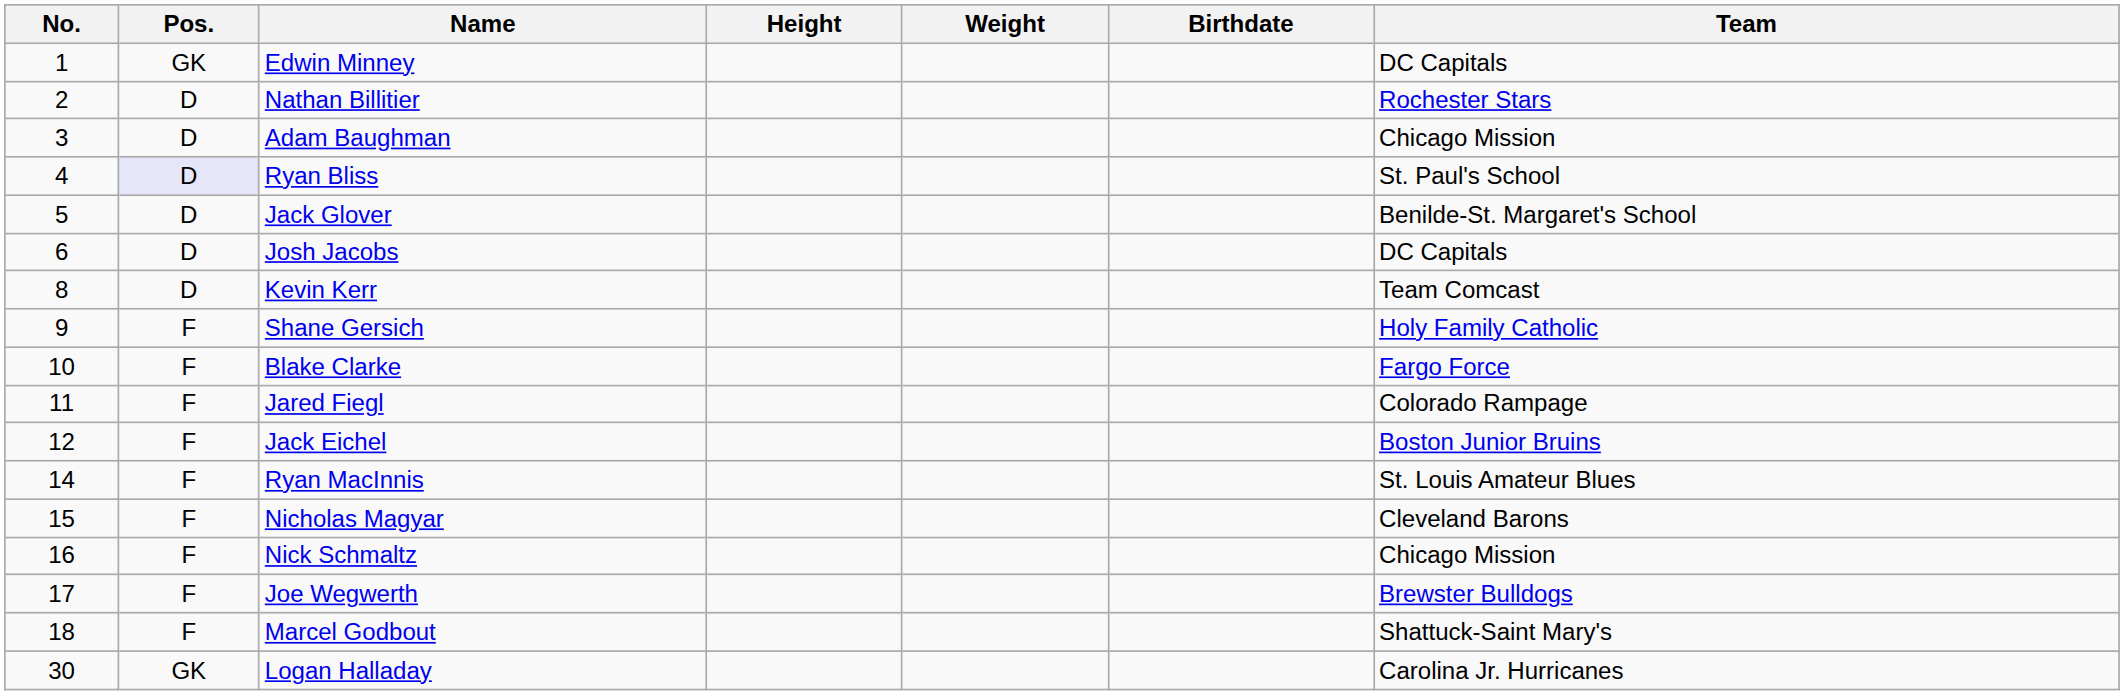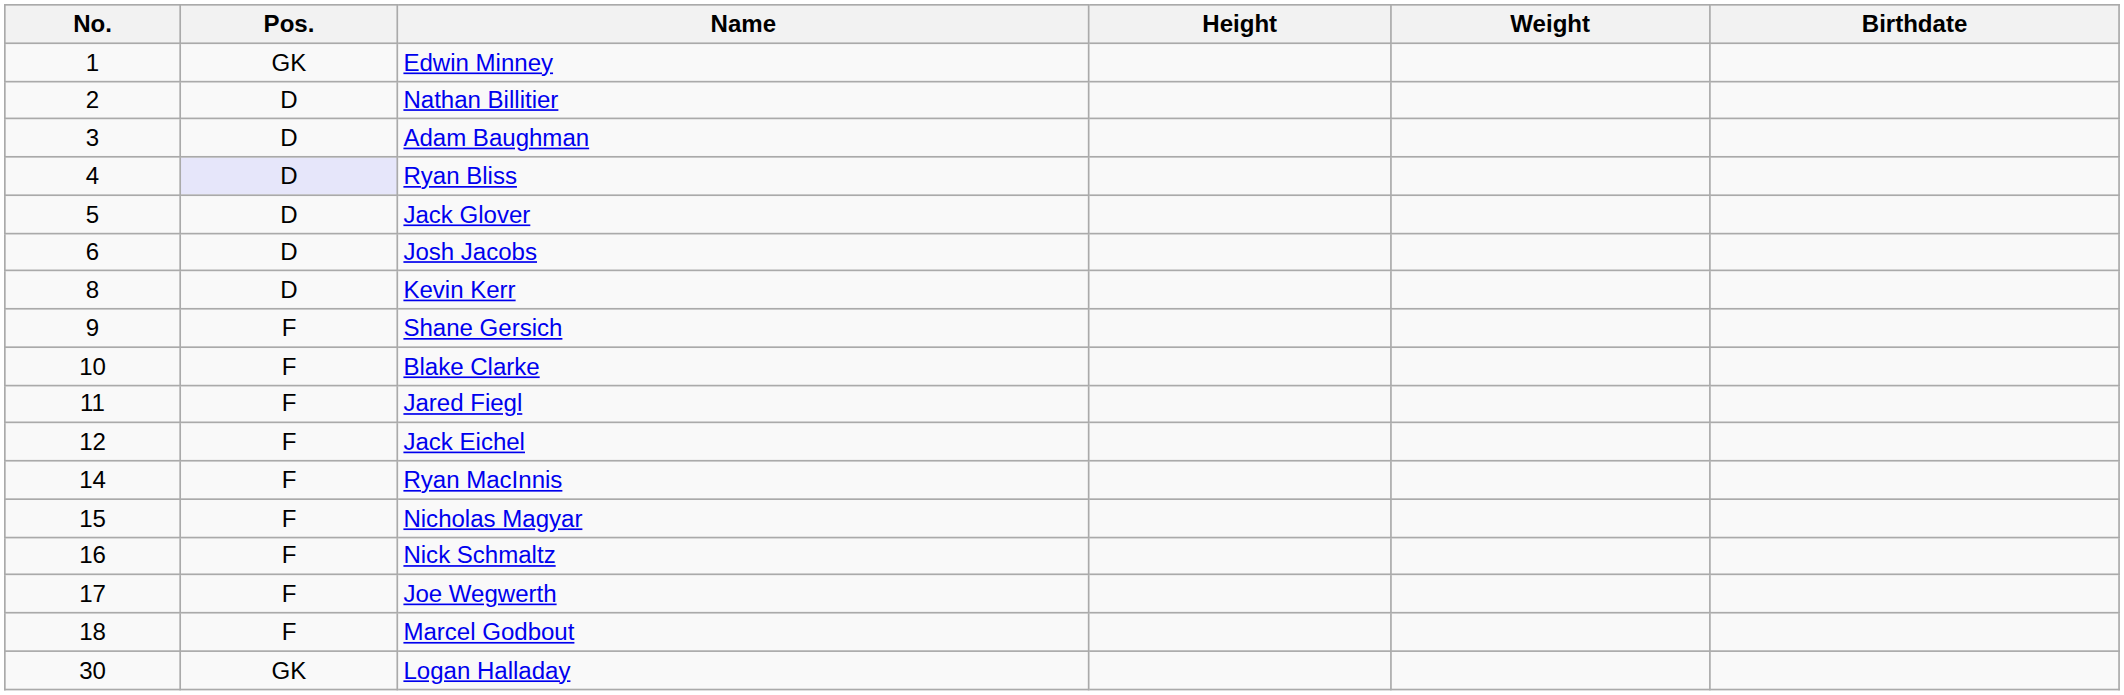 <table width="80%" class="wikitable sortable" style="font-size: 90%; text-align: center;">
 <tr>
 <th>No.</th>
 <th>Pos.</th>
 <th>Name</th>
 <th>Height</th>
 <th>Weight</th>
 <th>Birthdate</th>
-<th>Team</th>
 </tr>
 <tr>
 <td>1</td>
 <td>GK</td>
 <td align=left><a href='#'>Edwin Minney</a></td>
 <td></td>
 <td></td>
 <td></td>
-<td style="text-align:left;"> DC Capitals</td>
 </tr>
 <tr>
 <td>2</td>
 <td>D</td>
 <td align=left><a href='#'>Nathan Billitier</a></td>
 <td></td>
 <td></td>
 <td></td>
-<td style="text-align:left;"> <a href='#'>Rochester Stars</a></td>
 </tr>
 <tr>
 <td>3</td>
 <td>D</td>
 <td align=left><a href='#'>Adam Baughman</a></td>
 <td></td>
 <td></td>
 <td></td>
-<td style="text-align:left;"> Chicago Mission</td>
 </tr>
 <tr>
 <td>4</td>
 <td style="background: lavender;">D</td>
 <td align=left><a href='#'>Ryan Bliss</a></td>
 <td></td>
 <td></td>
 <td></td>
-<td style="text-align:left;"> St. Paul's School</td>
 </tr>
 <tr>
 <td>5</td>
 <td>D</td>
 <td align=left><a href='#'>Jack Glover</a></td>
 <td></td>
 <td></td>
 <td></td>
-<td style="text-align:left;"> Benilde-St. Margaret's School</td>
 </tr>
 <tr>
 <td>6</td>
 <td>D</td>
 <td align=left><a href='#'>Josh Jacobs</a></td>
 <td></td>
 <td></td>
 <td></td>
-<td style="text-align:left;"> DC Capitals</td>
 </tr>
 <tr>
 <td>8</td>
 <td>D</td>
 <td align=left><a href='#'>Kevin Kerr</a></td>
 <td></td>
 <td></td>
 <td></td>
-<td style="text-align:left;"> Team Comcast</td>
 </tr>
 <tr>
 <td>9</td>
 <td>F</td>
 <td align=left><a href='#'>Shane Gersich</a></td>
 <td></td>
 <td></td>
 <td></td>
-<td style="text-align:left;"> <a href='#'>Holy Family Catholic</a></td>
 </tr>
 <tr>
 <td>10</td>
 <td>F</td>
 <td align=left><a href='#'>Blake Clarke</a></td>
 <td></td>
 <td></td>
 <td></td>
-<td style="text-align:left;"> <a href='#'>Fargo Force</a></td>
 </tr>
 <tr>
 <td>11</td>
 <td>F</td>
 <td align=left><a href='#'>Jared Fiegl</a></td>
 <td></td>
 <td></td>
 <td></td>
-<td style="text-align:left;">  Colorado Rampage</td>
 </tr>
 <tr>
 <td>12</td>
 <td>F</td>
 <td align=left><a href='#'>Jack Eichel</a></td>
 <td></td>
 <td></td>
 <td></td>
-<td style="text-align:left;"> <a href='#'>Boston Junior Bruins</a></td>
 </tr>
 <tr>
 <td>14</td>
 <td>F</td>
 <td align=left><a href='#'>Ryan MacInnis</a></td>
 <td></td>
 <td></td>
 <td></td>
-<td style="text-align:left;"> St. Louis Amateur Blues</td>
 </tr>
 <tr>
 <td>15</td>
 <td>F</td>
 <td align=left><a href='#'>Nicholas Magyar</a></td>
 <td></td>
 <td></td>
 <td></td>
-<td style="text-align:left;"> Cleveland Barons</td>
 </tr>
 <tr>
 <td>16</td>
 <td>F</td>
 <td align=left><a href='#'>Nick Schmaltz</a></td>
 <td></td>
 <td></td>
 <td></td>
-<td style="text-align:left;"> Chicago Mission</td>
 </tr>
 <tr>
 <td>17</td>
 <td>F</td>
 <td align=left><a href='#'>Joe Wegwerth</a></td>
 <td></td>
 <td></td>
 <td></td>
-<td style="text-align:left;"> <a href='#'>Brewster Bulldogs</a></td>
 </tr>
 <tr>
 <td>18</td>
 <td>F</td>
 <td align=left><a href='#'>Marcel Godbout</a></td>
 <td></td>
 <td></td>
 <td></td>
-<td style="text-align:left;"> Shattuck-Saint Mary's</td>
 </tr>
 <tr>
 <td>30</td>
 <td>GK</td>
 <td align=left><a href='#'>Logan Halladay</a></td>
 <td></td>
 <td></td>
 <td></td>
-<td style="text-align:left;">  Carolina Jr. Hurricanes</td>
 </tr>
 </table>
